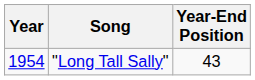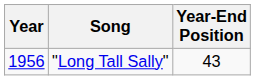 <table class="wikitable plainrowheaders" style="text-align:center;" border="1">
 <tr>
 <th>Year</th>
 <th>Song</th>
 <th>Year-End<br>Position</th>
 </tr>
 <tr>
-<td scope="row"><a href='#'>1954</a></td>
+<td scope="row"><a href='#'>1956</a></td>
 <td>"<a href='#'>Long Tall Sally</a>"</td>
 <td>43</td>
 </tr>
 </table>
